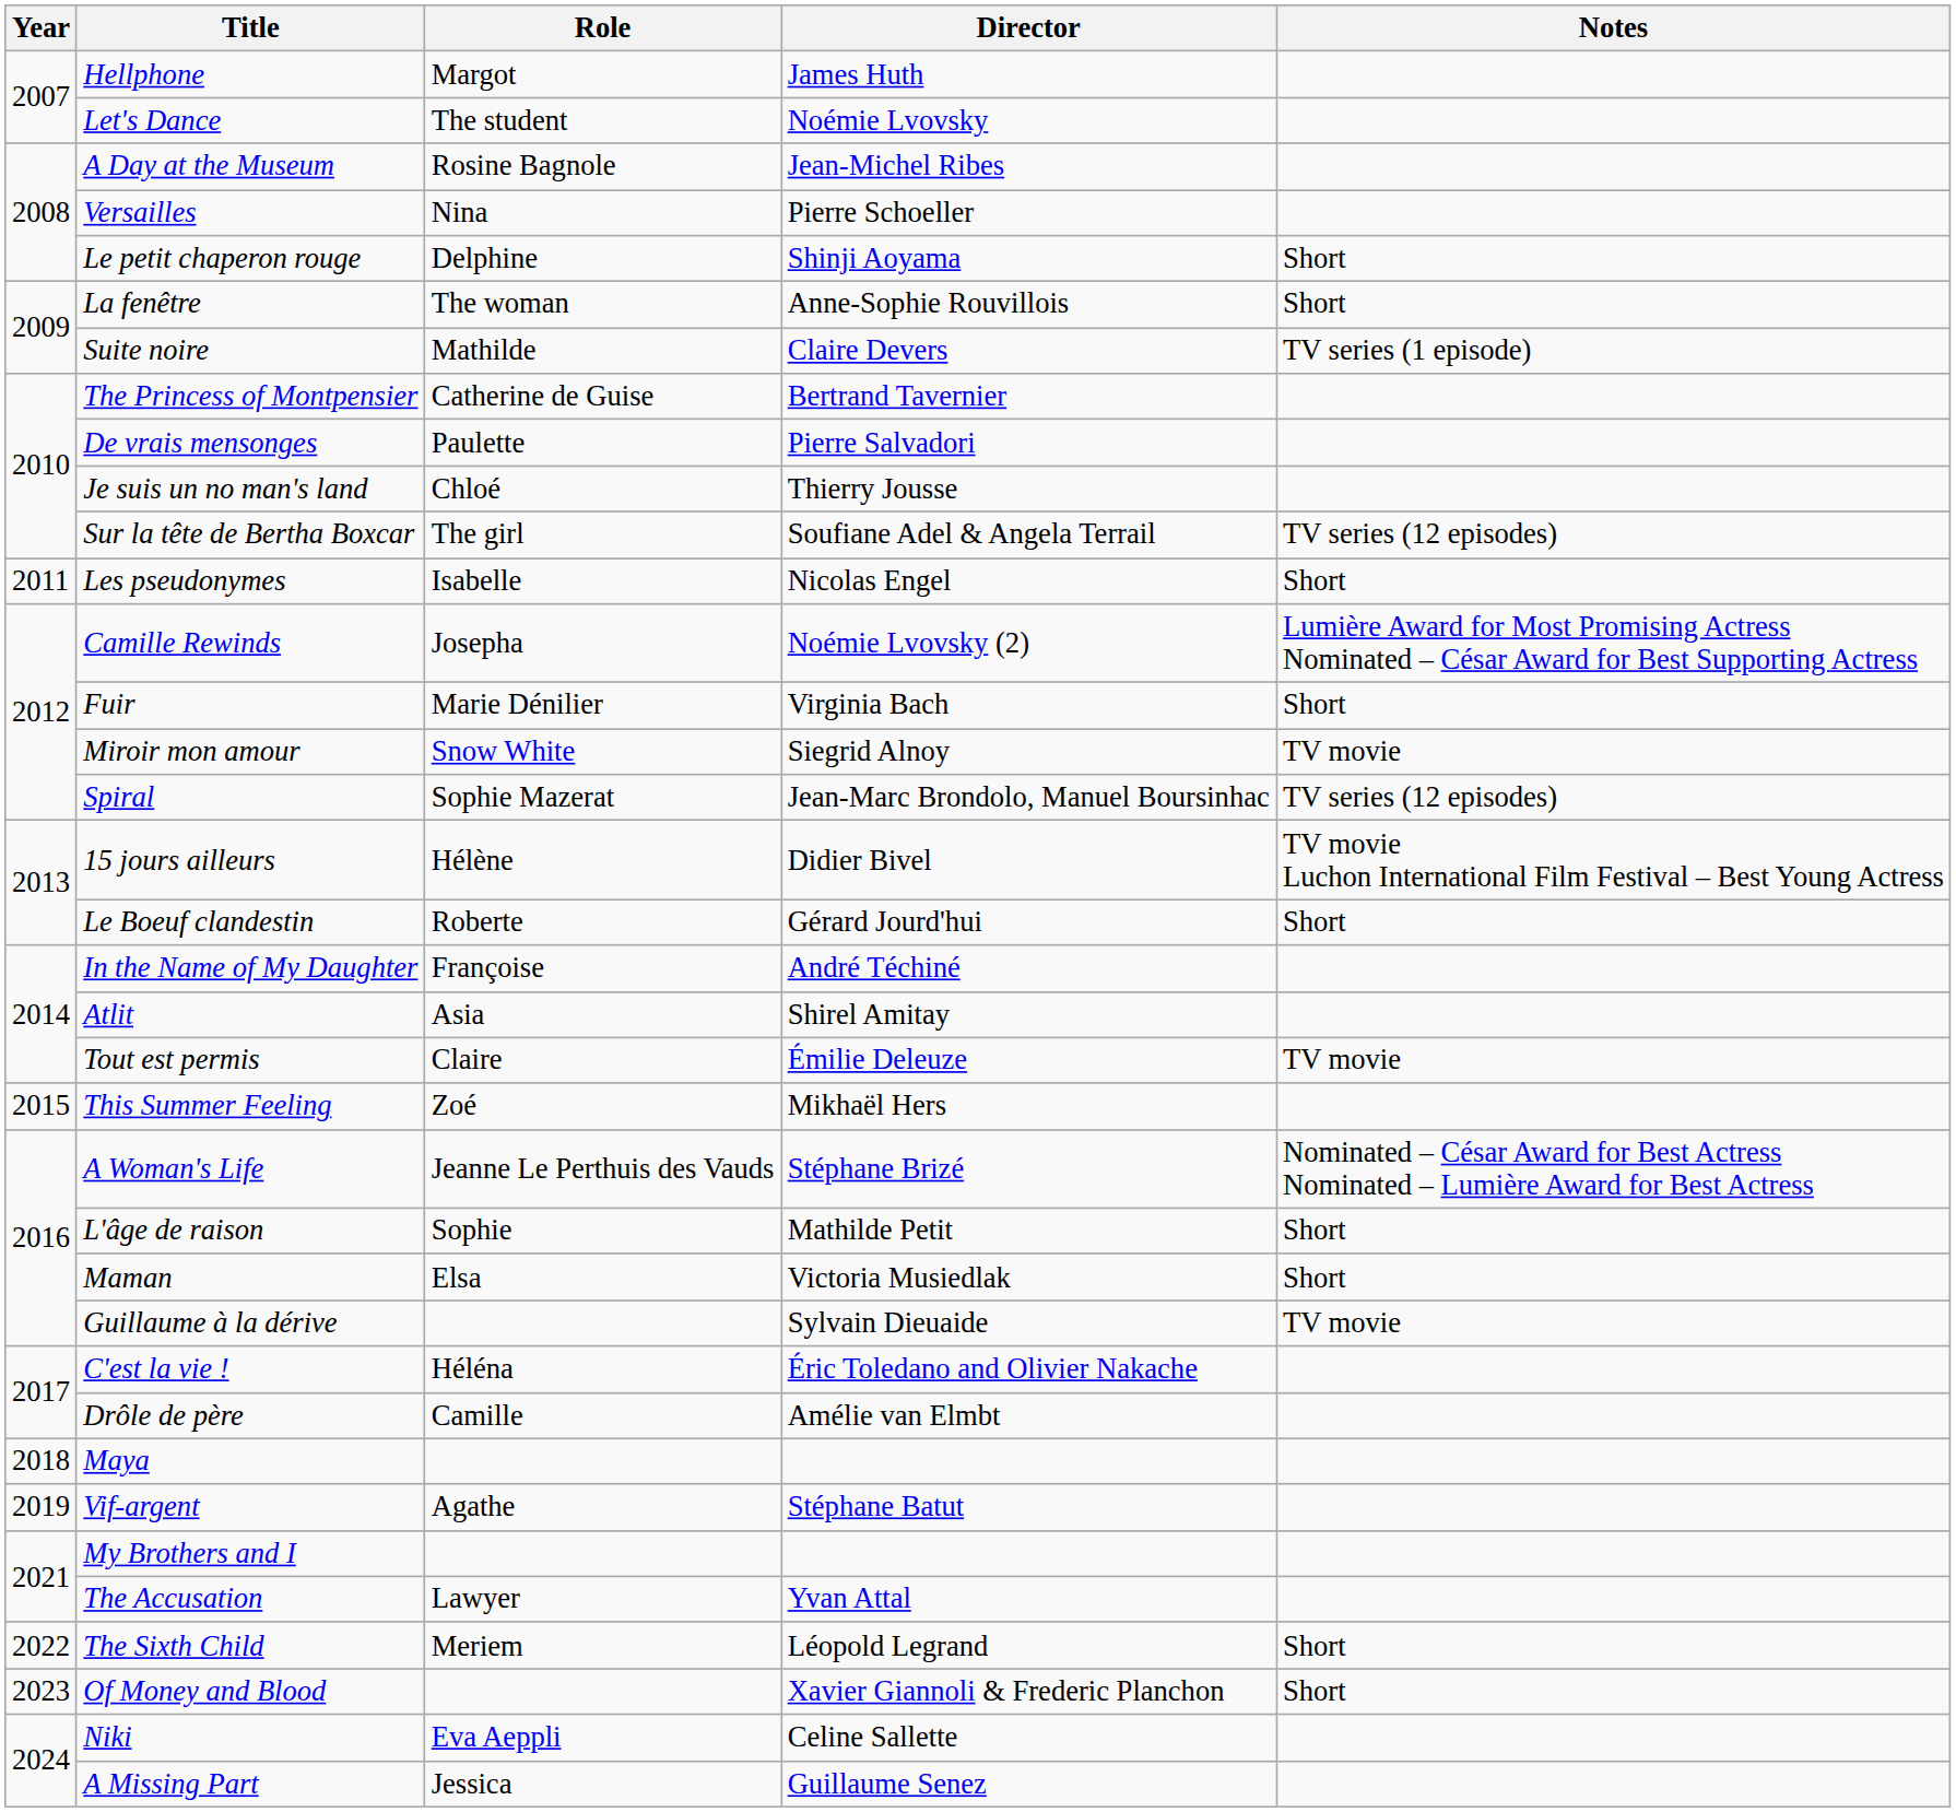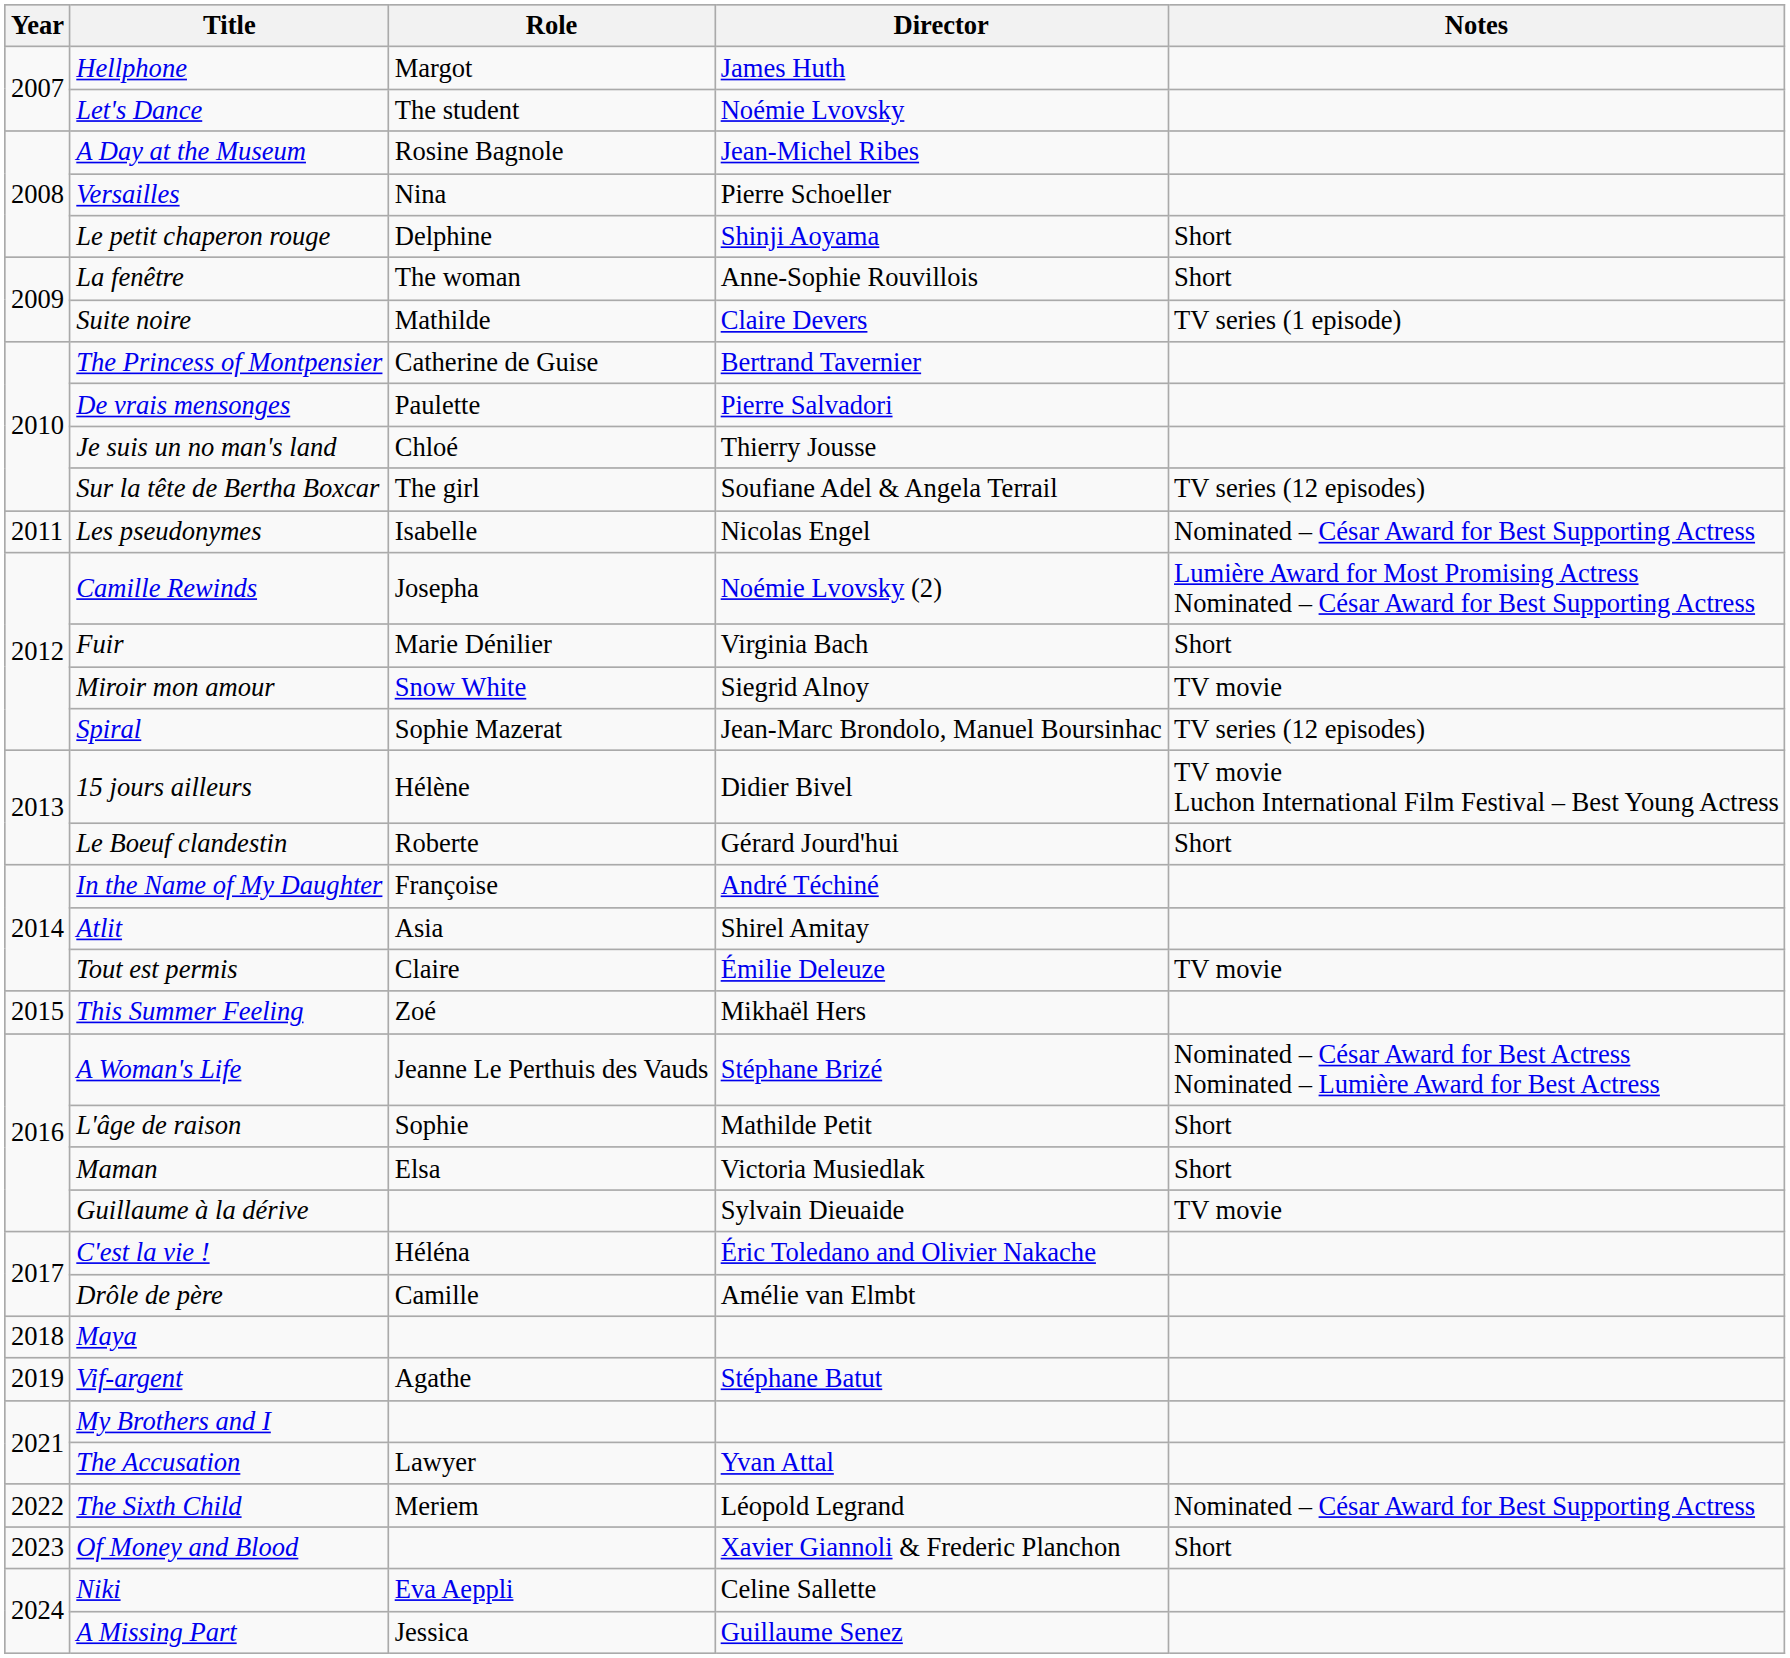 <table class="wikitable">
 <tr>
 <th>Year</th>
 <th>Title</th>
 <th>Role</th>
 <th>Director</th>
 <th>Notes</th>
 </tr>
 <tr>
 <td rowspan=2>2007</td>
 <td><em><a href='#'>Hellphone</a></em></td>
 <td>Margot</td>
 <td><a href='#'>James Huth</a></td>
 <td></td>
 </tr>
 <tr>
 <td><em><a href='#'>Let's Dance</a></em></td>
 <td>The student</td>
 <td><a href='#'>Noémie Lvovsky</a></td>
 <td></td>
 </tr>
 <tr>
 <td rowspan=3>2008</td>
 <td><em><a href='#'>A Day at the Museum</a></em></td>
 <td>Rosine Bagnole</td>
 <td><a href='#'>Jean-Michel Ribes</a></td>
 <td></td>
 </tr>
 <tr>
 <td><em><a href='#'>Versailles</a></em></td>
 <td>Nina</td>
 <td>Pierre Schoeller</td>
 <td></td>
 </tr>
 <tr>
 <td><em>Le petit chaperon rouge</em></td>
 <td>Delphine</td>
 <td><a href='#'>Shinji Aoyama</a></td>
 <td>Short</td>
 </tr>
 <tr>
 <td rowspan=2>2009</td>
 <td><em>La fenêtre</em></td>
 <td>The woman</td>
 <td>Anne-Sophie Rouvillois</td>
 <td>Short</td>
 </tr>
 <tr>
 <td><em>Suite noire</em></td>
 <td>Mathilde</td>
 <td><a href='#'>Claire Devers</a></td>
 <td>TV series (1 episode)</td>
 </tr>
 <tr>
 <td rowspan=4>2010</td>
 <td><em><a href='#'>The Princess of Montpensier</a></em></td>
 <td>Catherine de Guise</td>
 <td><a href='#'>Bertrand Tavernier</a></td>
 <td></td>
 </tr>
 <tr>
 <td><em><a href='#'>De vrais mensonges</a></em></td>
 <td>Paulette</td>
 <td><a href='#'>Pierre Salvadori</a></td>
 <td></td>
 </tr>
 <tr>
 <td><em>Je suis un no man's land</em></td>
 <td>Chloé</td>
 <td>Thierry Jousse</td>
 <td></td>
 </tr>
 <tr>
 <td><em>Sur la tête de Bertha Boxcar</em></td>
 <td>The girl</td>
 <td>Soufiane Adel & Angela Terrail</td>
 <td>TV series (12 episodes)</td>
 </tr>
 <tr>
 <td rowspan=1>2011</td>
 <td><em>Les pseudonymes</em></td>
 <td>Isabelle</td>
 <td>Nicolas Engel</td>
-<td>Short</td>
+<td>Nominated – <a href='#'>César Award for Best Supporting Actress</a></td>
 </tr>
 <tr>
 <td rowspan=4>2012</td>
 <td><em><a href='#'>Camille Rewinds</a></em></td>
 <td>Josepha</td>
 <td><a href='#'>Noémie Lvovsky</a> (2)</td>
 <td><a href='#'>Lumière Award for Most Promising Actress</a><br>Nominated – <a href='#'>César Award for Best Supporting Actress</a></td>
 </tr>
 <tr>
 <td><em>Fuir</em></td>
 <td>Marie Dénilier</td>
 <td>Virginia Bach</td>
 <td>Short</td>
 </tr>
 <tr>
 <td><em>Miroir mon amour</em></td>
 <td><a href='#'>Snow White</a></td>
 <td>Siegrid Alnoy</td>
 <td>TV movie</td>
 </tr>
 <tr>
 <td><em><a href='#'>Spiral</a></em></td>
 <td>Sophie Mazerat</td>
 <td>Jean-Marc Brondolo, Manuel Boursinhac</td>
 <td>TV series (12 episodes)</td>
 </tr>
 <tr>
 <td rowspan=2>2013</td>
 <td><em>15 jours ailleurs</em></td>
 <td>Hélène</td>
 <td>Didier Bivel</td>
 <td>TV movie<br>Luchon International Film Festival – Best Young Actress</td>
 </tr>
 <tr>
 <td><em>Le Boeuf clandestin</em></td>
 <td>Roberte</td>
 <td>Gérard Jourd'hui</td>
 <td>Short</td>
 </tr>
 <tr>
 <td rowspan=3>2014</td>
 <td><em><a href='#'>In the Name of My Daughter</a></em></td>
 <td>Françoise</td>
 <td><a href='#'>André Téchiné</a></td>
 <td></td>
 </tr>
 <tr>
 <td><em><a href='#'>Atlit</a></em></td>
 <td>Asia</td>
 <td>Shirel Amitay</td>
 <td></td>
 </tr>
 <tr>
 <td><em>Tout est permis</em></td>
 <td>Claire</td>
 <td><a href='#'>Émilie Deleuze</a></td>
 <td>TV movie</td>
 </tr>
 <tr>
 <td rowspan=1>2015</td>
 <td><em><a href='#'>This Summer Feeling</a></em></td>
 <td>Zoé</td>
 <td>Mikhaël Hers</td>
 <td></td>
 </tr>
 <tr>
 <td rowspan=4>2016</td>
 <td><em><a href='#'>A Woman's Life</a></em></td>
 <td>Jeanne Le Perthuis des Vauds</td>
 <td><a href='#'>Stéphane Brizé</a></td>
 <td>Nominated – <a href='#'>César Award for Best Actress</a><br>Nominated – <a href='#'>Lumière Award for Best Actress</a></td>
 </tr>
 <tr>
 <td><em>L'âge de raison</em></td>
 <td>Sophie</td>
 <td>Mathilde Petit</td>
 <td>Short</td>
 </tr>
 <tr>
 <td><em>Maman</em></td>
 <td>Elsa</td>
 <td>Victoria Musiedlak</td>
 <td>Short</td>
 </tr>
 <tr>
 <td><em>Guillaume à la dérive</em></td>
 <td></td>
 <td>Sylvain Dieuaide</td>
 <td>TV movie</td>
 </tr>
 <tr>
 <td rowspan=2>2017</td>
 <td><em><a href='#'>C'est la vie !</a></em></td>
 <td>Héléna</td>
 <td><a href='#'>Éric Toledano and Olivier Nakache</a></td>
 <td></td>
 </tr>
 <tr>
 <td><em>Drôle de père</em></td>
 <td>Camille</td>
 <td>Amélie van Elmbt</td>
 <td></td>
 </tr>
 <tr>
 <td>2018</td>
 <td><em><a href='#'>Maya</a></em></td>
 <td></td>
 <td></td>
 <td></td>
 </tr>
 <tr>
 <td rowspan=1>2019</td>
 <td><em><a href='#'>Vif-argent</a></em></td>
 <td>Agathe</td>
 <td><a href='#'>Stéphane Batut</a></td>
 </tr>
 <tr>
 <td rowspan="2">2021</td>
 <td><em><a href='#'>My Brothers and I</a></em></td>
 <td></td>
 <td></td>
 <td></td>
 </tr>
 <tr>
 <td><em><a href='#'>The Accusation</a></em></td>
 <td>Lawyer</td>
 <td><a href='#'>Yvan Attal</a></td>
 <td></td>
 </tr>
 <tr>
 <td>2022</td>
 <td><em><a href='#'>The Sixth Child</a></em></td>
 <td>Meriem</td>
 <td>Léopold Legrand</td>
-<td>Short</td>
+<td>Nominated – <a href='#'>César Award for Best Supporting Actress</a></td>
 </tr>
 <tr>
 <td>2023</td>
 <td><em><a href='#'>Of Money and Blood</a></em></td>
 <td></td>
 <td><a href='#'>Xavier Giannoli</a> & Frederic Planchon</td>
 <td>Short</td>
 </tr>
 <tr>
 <td rowspan="2">2024</td>
 <td><em><a href='#'>Niki</a></em></td>
 <td><a href='#'>Eva Aeppli</a></td>
 <td>Celine Sallette</td>
 <td></td>
 </tr>
 <tr>
 <td><em><a href='#'>A Missing Part</a></em></td>
 <td>Jessica</td>
 <td><a href='#'>Guillaume Senez</a></td>
 <td></td>
 </tr>
 </table>
